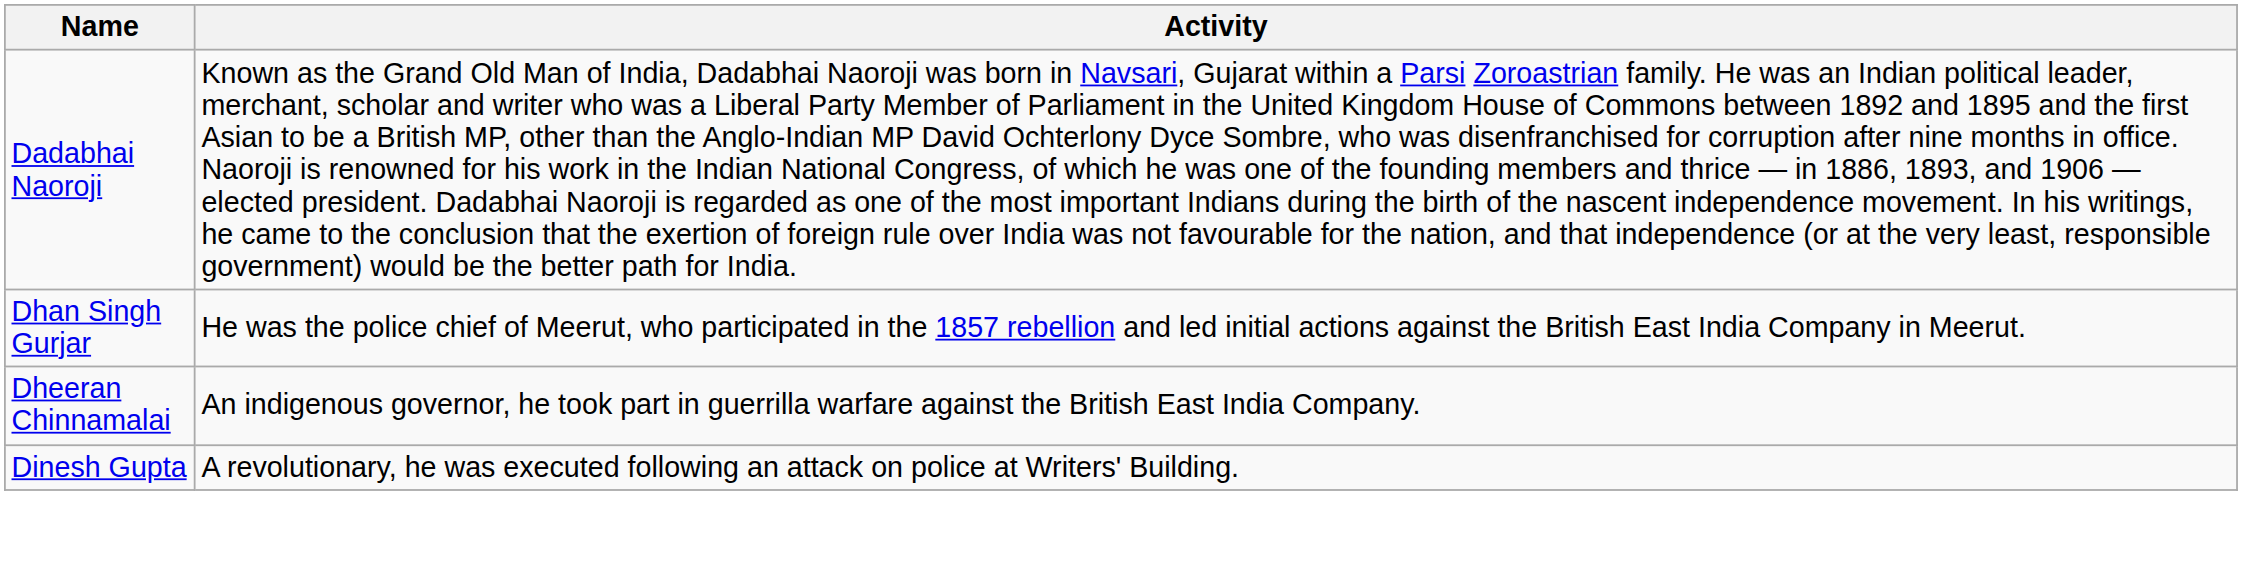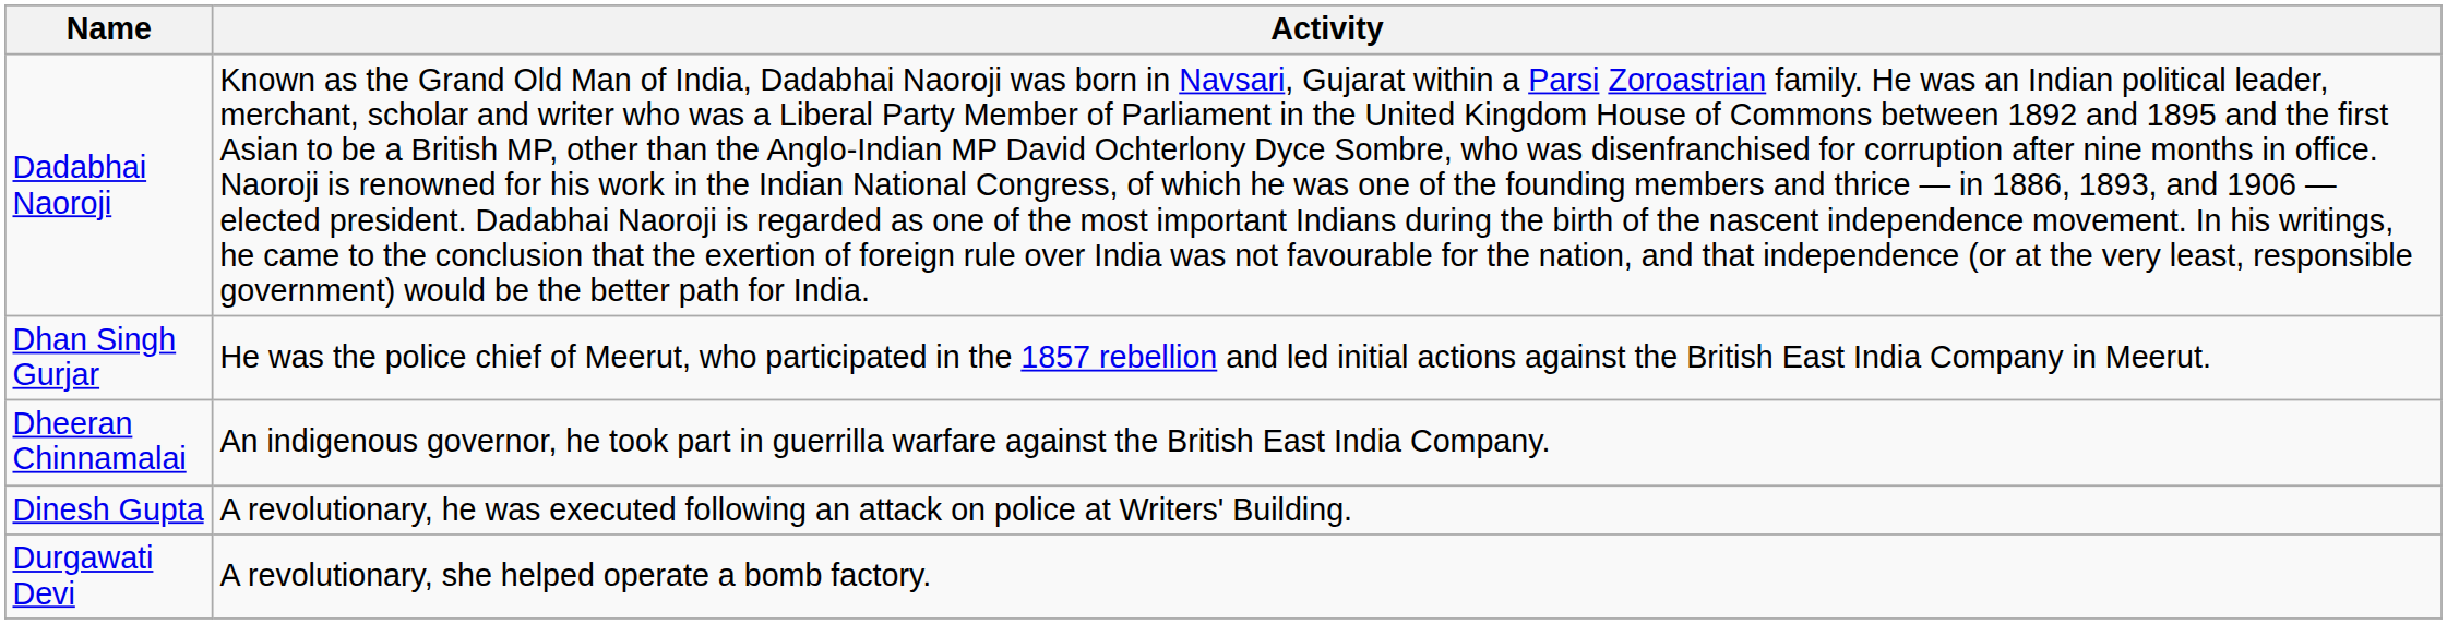 <table class="wikitable">
 <tr>
 <th>Name</th>
 <th>Activity</th>
 </tr>
 <tr>
 <td><a href='#'>Dadabhai Naoroji</a></td>
 <td>Known as the Grand Old Man of India, Dadabhai Naoroji was born in <a href='#'>Navsari</a>, Gujarat within a <a href='#'>Parsi</a> <a href='#'>Zoroastrian</a> family. He was an Indian political leader, merchant, scholar and writer who was a Liberal Party Member of Parliament in the United Kingdom House of Commons between 1892 and 1895 and the first Asian to be a British MP, other than the Anglo-Indian MP David Ochterlony Dyce Sombre, who was disenfranchised for corruption after nine months in office. Naoroji is renowned for his work in the Indian National Congress, of which he was one of the founding members and thrice — in 1886, 1893, and 1906 — elected president. Dadabhai Naoroji is regarded as one of the most important Indians during the birth of the nascent independence movement. In his writings, he came to the conclusion that the exertion of foreign rule over India was not favourable for the nation, and that independence (or at the very least, responsible government) would be the better path for India.</td>
 </tr>
 <tr>
 <td><a href='#'>Dhan Singh Gurjar</a></td>
 <td>He was the police chief of Meerut, who participated in the <a href='#'>1857 rebellion</a> and led initial actions against the British East India Company in Meerut.</td>
 </tr>
 <tr>
 <td><a href='#'>Dheeran Chinnamalai</a></td>
 <td>An indigenous governor, he took part in guerrilla warfare against the British East India Company.</td>
 </tr>
 <tr>
 <td><a href='#'>Dinesh Gupta</a></td>
 <td>A revolutionary, he was executed following an attack on police at Writers' Building.</td>
 </tr>
+<tr>
+<td><a href='#'>Durgawati Devi</a></td>
+<td>A revolutionary, she helped operate a bomb factory.</td>
+</tr>
 </table>
